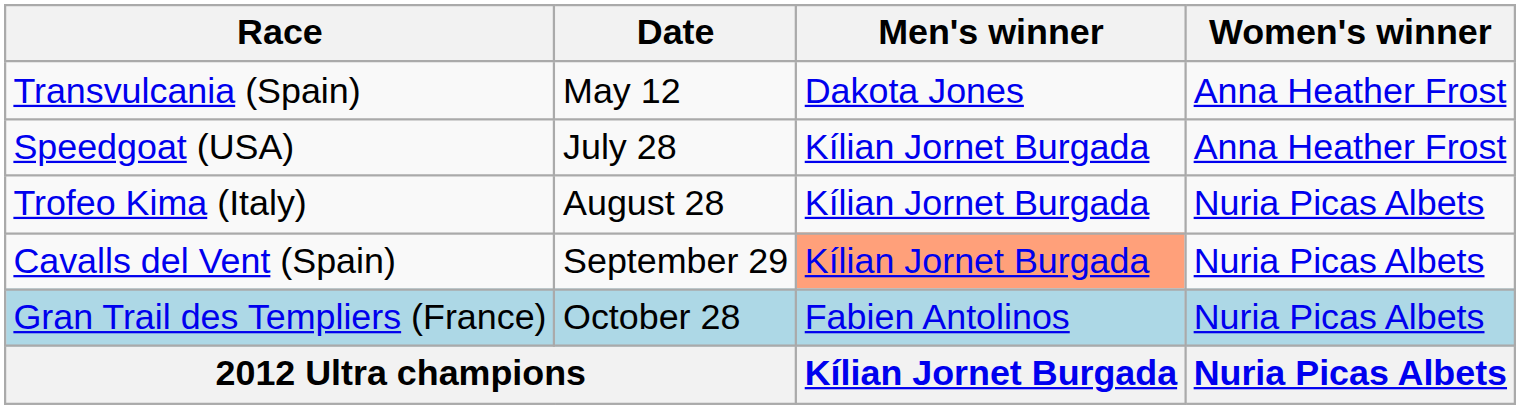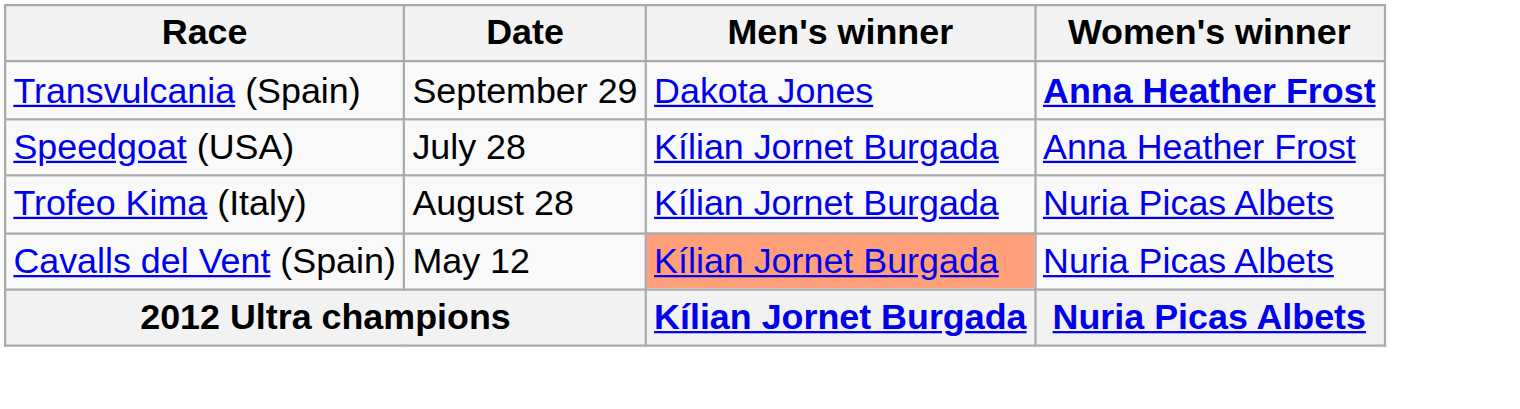 <table class="wikitable" width= style="font-size:90%; text-align:center;">
 <tr>
 <th>Race</th>
 <th>Date</th>
 <th>Men's winner</th>
 <th>Women's winner</th>
 </tr>
 <tr>
 <td><a href='#'>Transvulcania</a> (Spain)</td>
-<td>May 12</td>
+<td>September 29</td>
 <td><a href='#'>Dakota Jones</a></td>
-<td><a href='#'>Anna Heather Frost</a></td>
+<td><strong><a href='#'>Anna Heather Frost</a></strong></td>
 </tr>
 <tr>
 <td><a href='#'>Speedgoat</a> (USA)</td>
 <td>July 28</td>
 <td><a href='#'>Kílian Jornet Burgada</a></td>
 <td><a href='#'>Anna Heather Frost</a></td>
 </tr>
 <tr>
 <td><a href='#'>Trofeo Kima</a> (Italy)</td>
 <td>August 28</td>
 <td><a href='#'>Kílian Jornet Burgada</a></td>
 <td><a href='#'>Nuria Picas Albets</a></td>
 </tr>
 <tr>
 <td><a href='#'>Cavalls del Vent</a> (Spain)</td>
-<td>September 29</td>
+<td>May 12</td>
 <td style="background: lightsalmon;"><a href='#'>Kílian Jornet Burgada</a></td>
-<td><a href='#'>Nuria Picas Albets</a></td>
-</tr>
-<tr bgcolor=lightblue>
-<td><a href='#'>Gran Trail des Templiers</a> (France)</td>
-<td>October 28</td>
-<td><a href='#'>Fabien Antolinos</a></td>
 <td><a href='#'>Nuria Picas Albets</a></td>
 </tr>
 <tr>
 <th colspan=2 align="center">2012 Ultra champions</th>
 <th align="center"><a href='#'>Kílian Jornet Burgada</a></th>
 <th align="center"><a href='#'>Nuria Picas Albets</a></th>
 </tr>
 </table>
